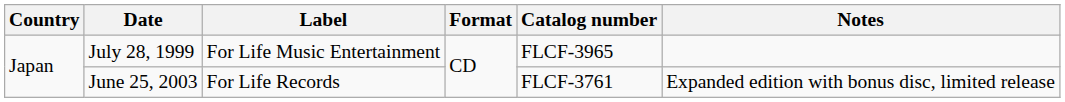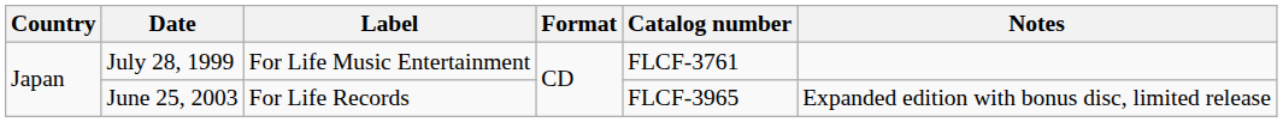 <table class="wikitable">
 <tr>
 <th>Country</th>
 <th>Date</th>
 <th>Label</th>
 <th>Format</th>
 <th>Catalog number</th>
 <th>Notes</th>
 </tr>
 <tr>
 <td rowspan="2">Japan</td>
 <td>July 28, 1999</td>
 <td>For Life Music Entertainment</td>
 <td rowspan="2">CD</td>
-<td>FLCF-3965</td>
+<td>FLCF-3761</td>
 <td></td>
 </tr>
 <tr>
 <td>June 25, 2003</td>
 <td>For Life Records</td>
-<td>FLCF-3761</td>
+<td>FLCF-3965</td>
 <td>Expanded edition with bonus disc, limited release</td>
 </tr>
 </table>
